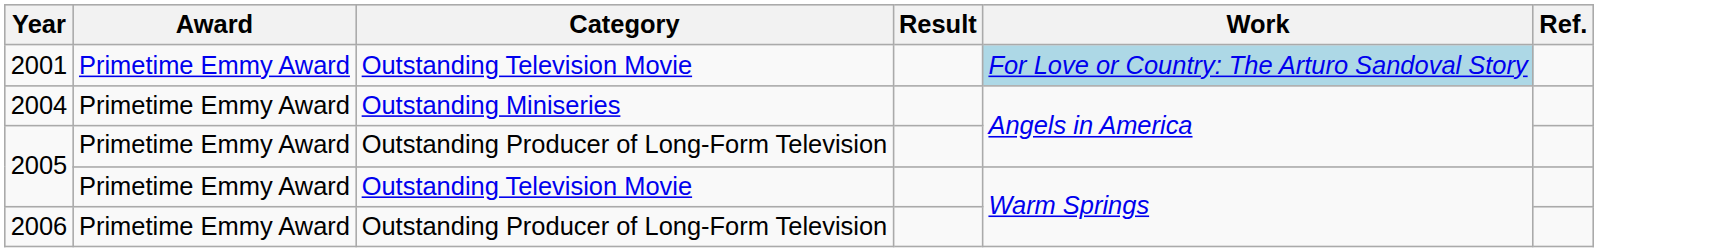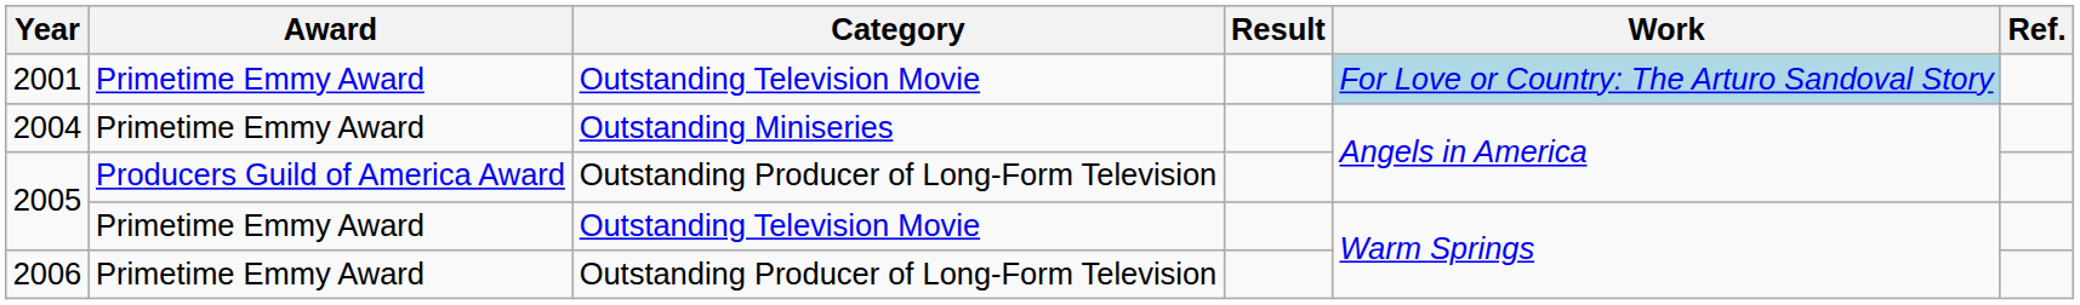 <table class="wikitable sortable">
 <tr>
 <th>Year</th>
 <th>Award</th>
 <th>Category</th>
 <th>Result</th>
 <th>Work</th>
 <th>Ref.</th>
 </tr>
 <tr>
 <td>2001</td>
 <td><a href='#'>Primetime Emmy Award</a></td>
 <td><a href='#'>Outstanding Television Movie</a></td>
 <td></td>
 <td style="background: lightblue;"><em><a href='#'>For Love or Country: The Arturo Sandoval Story</a></em></td>
 <td></td>
 </tr>
 <tr>
 <td>2004</td>
 <td>Primetime Emmy Award</td>
 <td><a href='#'>Outstanding Miniseries</a></td>
 <td></td>
 <td rowspan="2"><em><a href='#'>Angels in America</a></em></td>
 <td></td>
 </tr>
 <tr>
 <td rowspan="2">2005</td>
-<td>Primetime Emmy Award</td>
+<td><a href='#'>Producers Guild of America Award</a></td>
 <td>Outstanding Producer of Long-Form Television</td>
 <td></td>
 <td></td>
 </tr>
 <tr>
 <td>Primetime Emmy Award</td>
 <td><a href='#'>Outstanding Television Movie</a></td>
 <td></td>
 <td rowspan="2"><em><a href='#'>Warm Springs</a></em></td>
 <td></td>
 </tr>
 <tr>
 <td>2006</td>
 <td>Primetime Emmy Award</td>
 <td>Outstanding Producer of Long-Form Television</td>
 <td></td>
 <td></td>
 </tr>
 </table>
